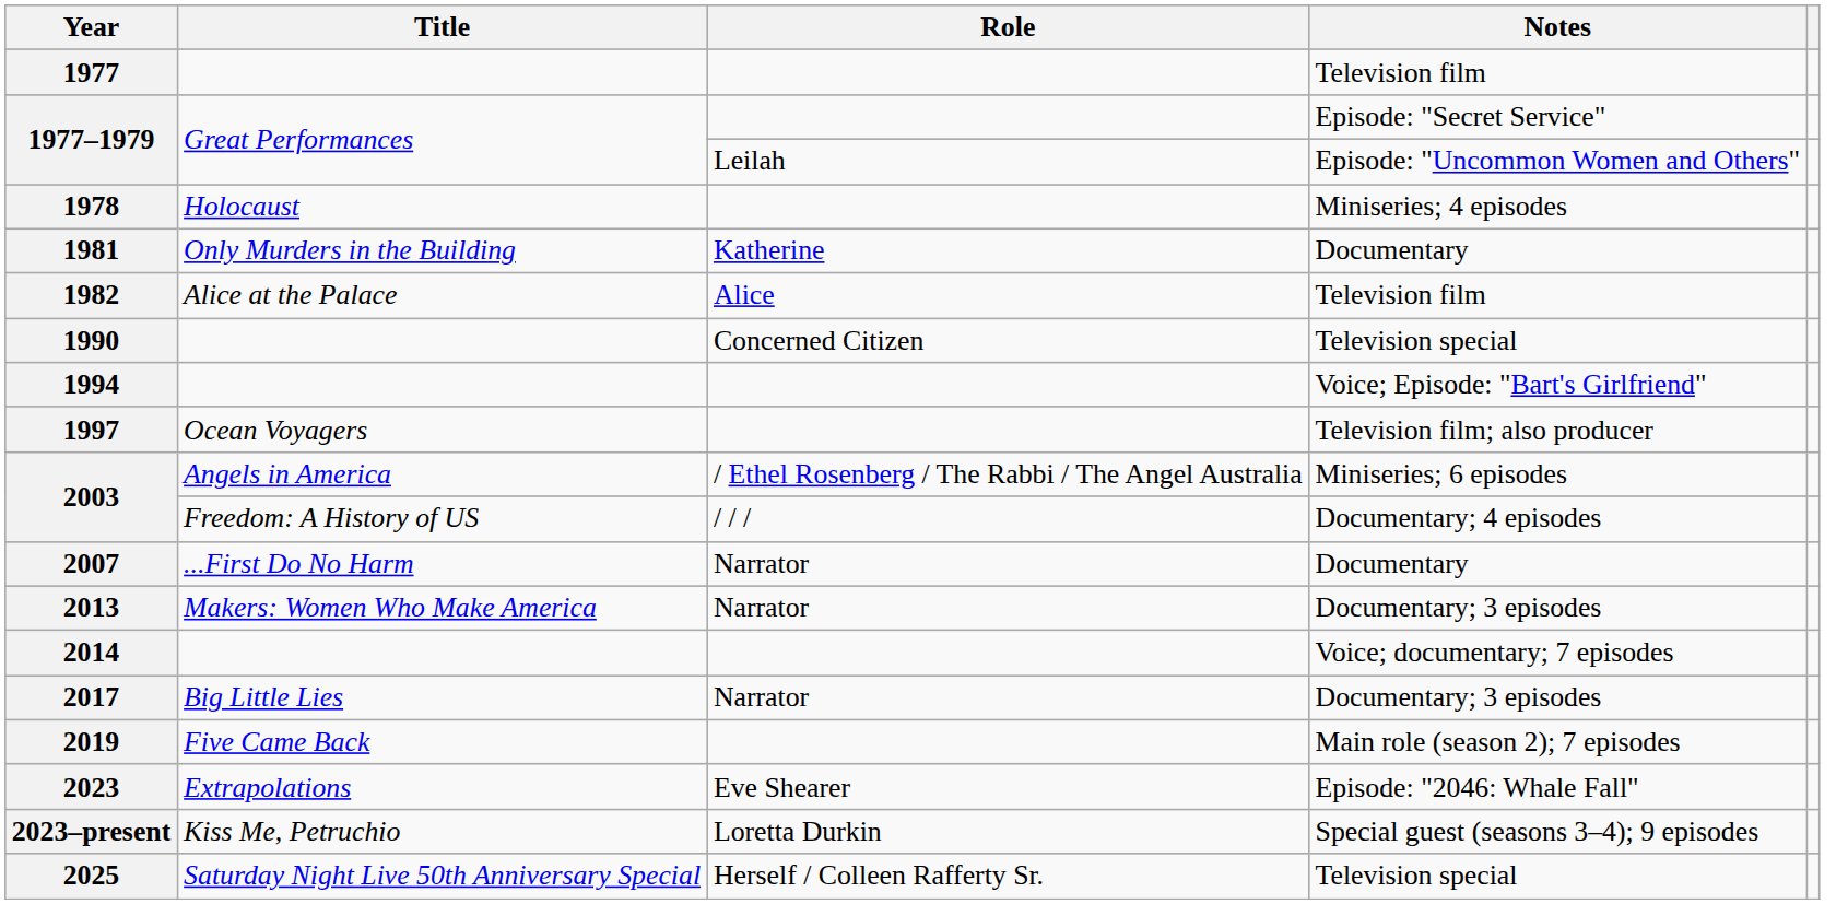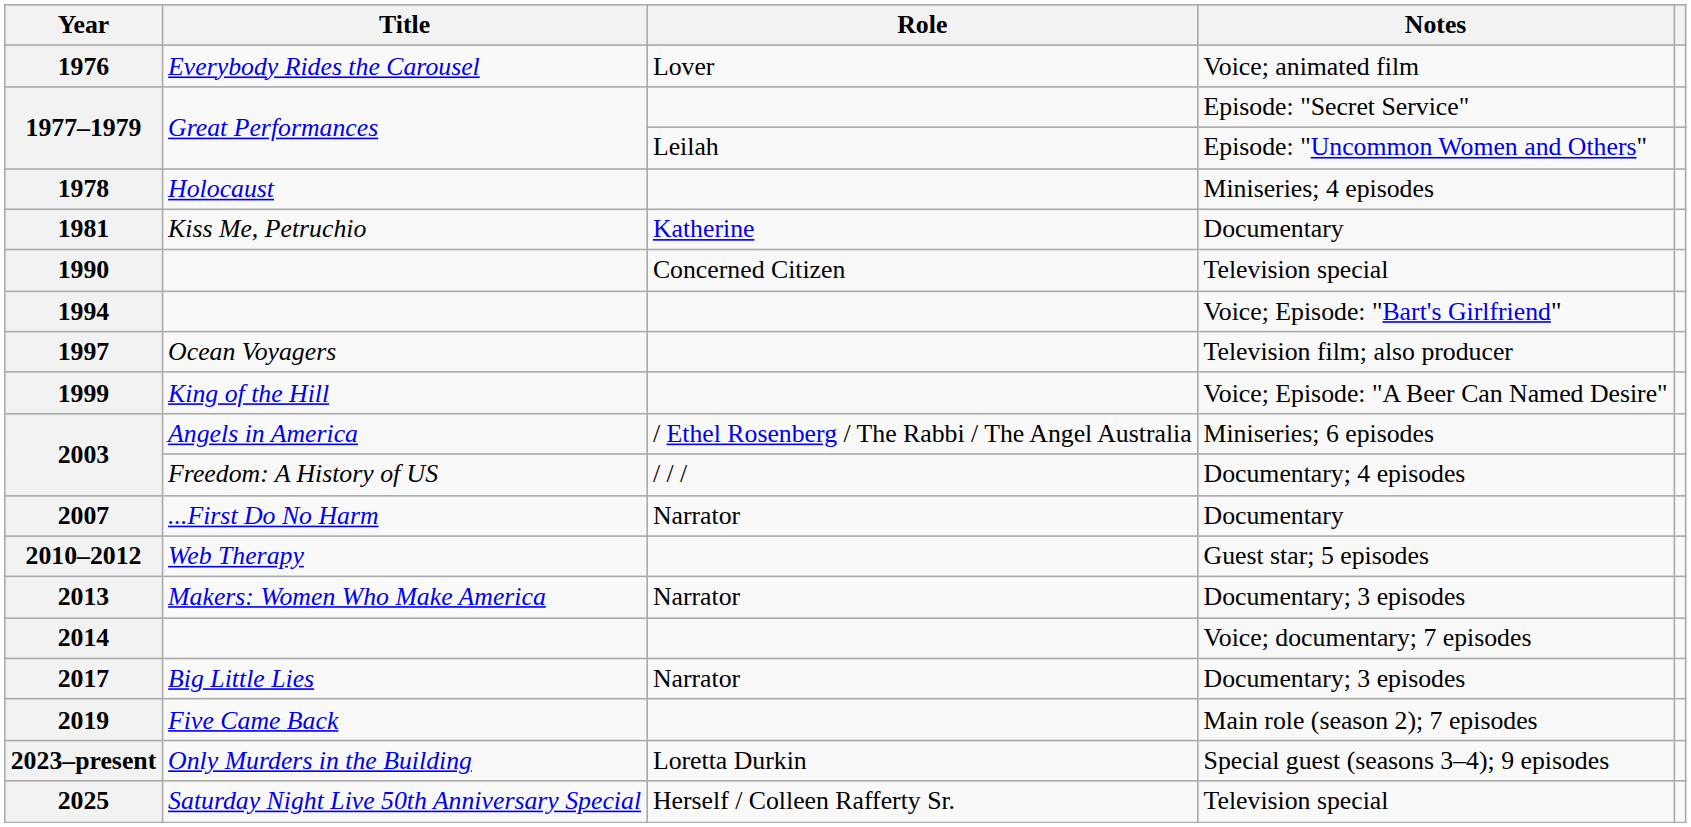 <table class="wikitable plainrowheaders sortable" style="margin-right: 0;">
 <tr>
 <th scope="col">Year</th>
 <th scope="col">Title</th>
 <th scope="col">Role</th>
 <th scope="col" class="unsortable">Notes</th>
 <th scope="col" class="unsortable"></th>
 </tr>
 <tr>
-<th scope="row">1977</th>
-<td><em></em></td>
-<td></td>
-<td>Television film</td>
+<th scope="row">1976</th>
+<td><em><a href='#'>Everybody Rides the Carousel</a></em></td>
+<td>Lover</td>
+<td>Voice; animated film</td>
 <td style="text-align: center;"></td>
 </tr>
 <tr>
 <th scope="row"rowspan="2">1977–1979</th>
 <td rowspan="2"><em><a href='#'>Great Performances</a></em></td>
 <td></td>
 <td>Episode: "Secret Service"</td>
 <td style="text-align: center;"></td>
 </tr>
 <tr>
 <td>Leilah</td>
 <td>Episode: "<a href='#'>Uncommon Women and Others</a>"</td>
 <td style="text-align: center;"></td>
 </tr>
 <tr>
 <th scope="row">1978</th>
 <td><em><a href='#'>Holocaust</a></em></td>
 <td></td>
 <td>Miniseries; 4 episodes</td>
 <td style="text-align: center;"></td>
 </tr>
 <tr>
 <th scope="row">1981</th>
-<td><em><a href='#'>Only Murders in the Building</a></em></td>
+<td><em>Kiss Me, Petruchio</em></td>
 <td><a href='#'>Katherine</a></td>
 <td>Documentary</td>
-<td style="text-align: center;"></td>
-</tr>
-<tr>
-<th scope="row">1982</th>
-<td><em>Alice at the Palace</em></td>
-<td><a href='#'>Alice</a></td>
-<td>Television film</td>
 <td style="text-align: center;"></td>
 </tr>
 <tr>
 <th scope="row">1990</th>
 <td><em></em></td>
 <td>Concerned Citizen</td>
 <td>Television special</td>
 <td style="text-align: center;"></td>
 </tr>
 <tr>
 <th scope="row">1994</th>
 <td><em></em></td>
 <td></td>
 <td>Voice; Episode: "<a href='#'>Bart's Girlfriend</a>"</td>
 <td style="text-align: center;"></td>
 </tr>
 <tr>
 <th scope="row">1997</th>
 <td><em>Ocean Voyagers</em></td>
 <td></td>
 <td>Television film; also producer</td>
 <td style="text-align: center;"></td>
 </tr>
 <tr>
+<th scope="row">1999</th>
+<td><em><a href='#'>King of the Hill</a></em></td>
+<td></td>
+<td>Voice; Episode: "A Beer Can Named Desire"</td>
+<td style="text-align: center;"></td>
+</tr>
+<tr>
 <th scope="row"rowspan="2">2003</th>
 <td><em><a href='#'>Angels in America</a></em></td>
 <td> / <a href='#'>Ethel Rosenberg</a> / The Rabbi / The Angel Australia</td>
 <td>Miniseries; 6 episodes</td>
 <td style="text-align: center;"></td>
 </tr>
 <tr>
 <td><em>Freedom: A History of US</em></td>
 <td> /  /  / </td>
 <td>Documentary; 4 episodes</td>
 <td style="text-align: center;"></td>
 </tr>
 <tr>
 <th scope="row">2007</th>
 <td><em><a href='#'>...First Do No Harm</a></em></td>
 <td>Narrator</td>
 <td>Documentary</td>
+<td style="text-align: center;"></td>
+</tr>
+<tr>
+<th scope="row">2010–2012</th>
+<td><em><a href='#'>Web Therapy</a></em></td>
+<td></td>
+<td>Guest star; 5 episodes</td>
 <td style="text-align: center;"></td>
 </tr>
 <tr>
 <th scope="row">2013</th>
 <td><em><a href='#'>Makers: Women Who Make America</a></em></td>
 <td>Narrator</td>
 <td>Documentary; 3 episodes</td>
 <td style="text-align: center;"></td>
 </tr>
 <tr>
 <th scope="row">2014</th>
 <td><em></em></td>
 <td></td>
 <td>Voice; documentary; 7 episodes</td>
 <td style="text-align: center;"></td>
 </tr>
 <tr>
 <th scope="row">2017</th>
 <td><em><a href='#'>Big Little Lies</a></em></td>
 <td>Narrator</td>
 <td>Documentary; 3 episodes</td>
 <td style="text-align: center;"></td>
 </tr>
 <tr>
 <th scope="row">2019</th>
 <td><em><a href='#'>Five Came Back</a></em></td>
 <td></td>
 <td>Main role (season 2); 7 episodes</td>
 <td style="text-align: center;"></td>
 </tr>
 <tr>
-<th scope="row">2023</th>
-<td><em><a href='#'>Extrapolations</a></em></td>
-<td>Eve Shearer</td>
-<td>Episode: "2046: Whale Fall"</td>
-<td style="text-align: center;"></td>
-</tr>
-<tr>
 <th scope="row">2023–present</th>
-<td><em>Kiss Me, Petruchio</em></td>
+<td><em><a href='#'>Only Murders in the Building</a></em></td>
 <td>Loretta Durkin</td>
 <td>Special guest (seasons 3–4); 9 episodes</td>
 <td style="text-align: center;"></td>
 </tr>
 <tr>
 <th scope="row">2025</th>
 <td><em><a href='#'>Saturday Night Live 50th Anniversary Special</a></em></td>
 <td>Herself / Colleen Rafferty Sr.</td>
 <td>Television special</td>
 <td style="text-align: center;"></td>
 </tr>
 <tr>
 </tr>
 </table>
